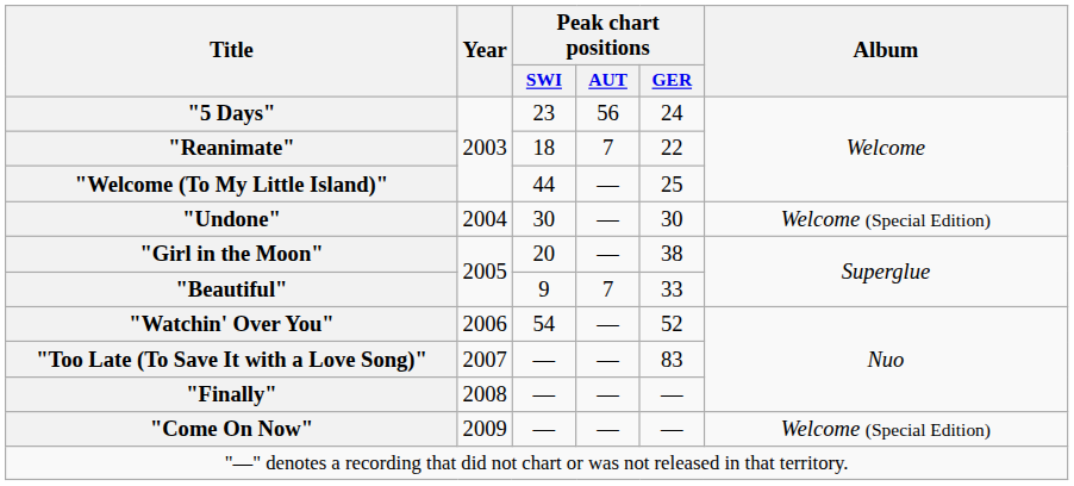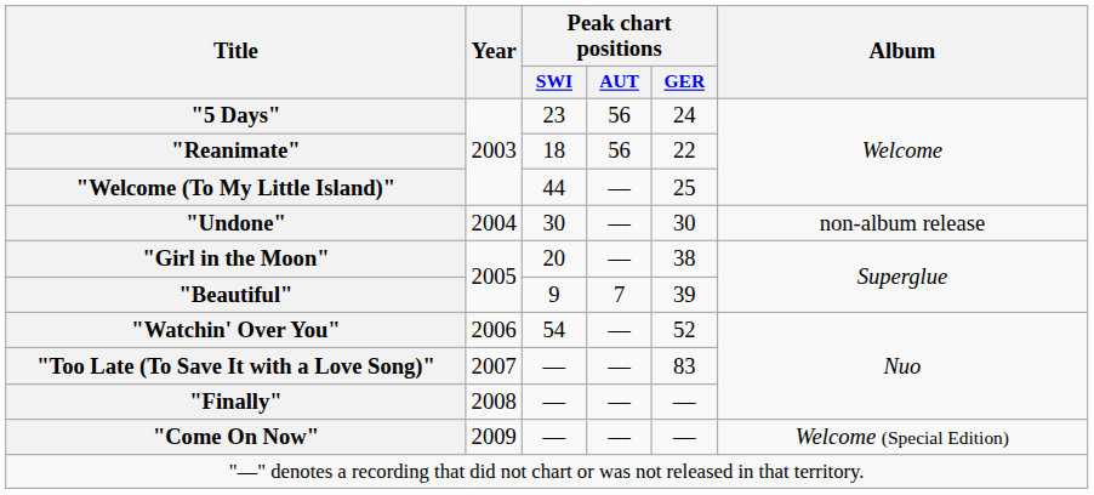 <table class="wikitable plainrowheaders" style="text-align:center;">
 <tr>
 <th scope="col" rowspan="2" style="width:20em;">Title</th>
 <th scope="col" rowspan="2">Year</th>
 <th scope="col" colspan="3">Peak chart positions</th>
 <th scope="col" rowspan="2" style="width:16em;">Album</th>
 </tr>
 <tr style="font-size:smaller;">
 <th width="40"><a href='#'>SWI</a><br></th>
 <th width="40"><a href='#'>AUT</a><br></th>
 <th width="40"><a href='#'>GER</a><br></th>
 </tr>
 <tr>
 <th scope="row">"5 Days"</th>
 <td rowspan="3">2003</td>
 <td>23</td>
 <td>56</td>
 <td>24</td>
 <td rowspan="3"><em>Welcome</em></td>
 </tr>
 <tr>
 <th scope="row">"Reanimate"</th>
 <td>18</td>
-<td>7</td>
+<td>56</td>
 <td>22</td>
 </tr>
 <tr>
 <th scope="row">"Welcome (To My Little Island)"</th>
 <td>44</td>
 <td>—</td>
 <td>25</td>
 </tr>
 <tr>
 <th scope="row">"Undone"</th>
 <td>2004</td>
 <td>30</td>
 <td>—</td>
 <td>30</td>
-<td><em>Welcome</em> <small>(Special Edition)</small></td>
+<td>non-album release</td>
 </tr>
 <tr>
 <th scope="row">"Girl in the Moon"</th>
 <td rowspan="2">2005</td>
 <td>20</td>
 <td>—</td>
 <td>38</td>
 <td rowspan="2"><em>Superglue</em></td>
 </tr>
 <tr>
 <th scope="row">"Beautiful"</th>
 <td>9</td>
 <td>7</td>
-<td>33</td>
+<td>39</td>
 </tr>
 <tr>
 <th scope="row">"Watchin' Over You"</th>
 <td>2006</td>
 <td>54</td>
 <td>—</td>
 <td>52</td>
 <td rowspan="3"><em>Nuo</em></td>
 </tr>
 <tr>
 <th scope="row">"Too Late (To Save It with a Love Song)"</th>
 <td>2007</td>
 <td>—</td>
 <td>—</td>
 <td>83 </td>
 </tr>
 <tr>
 <th scope="row">"Finally"</th>
 <td>2008</td>
 <td>—</td>
 <td>—</td>
 <td>—</td>
 </tr>
 <tr>
 <th scope="row">"Come On Now"</th>
 <td>2009</td>
 <td>—</td>
 <td>—</td>
 <td>—</td>
 <td><em>Welcome</em> <small>(Special Edition)</small></td>
 </tr>
 <tr>
 <td colspan="12" style="font-size:90%">"—" denotes a recording that did not chart or was not released in that territory.</td>
 </tr>
 </table>
